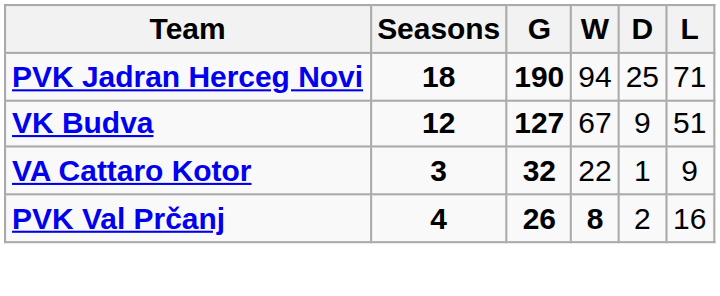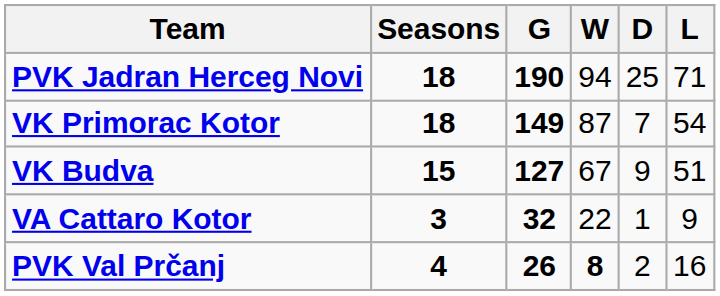 <table class="wikitable" style="text-align:center; font-size:90%">
 <tr>
 <th>Team</th>
 <th>Seasons</th>
 <th>G</th>
 <th>W</th>
 <th>D</th>
 <th>L</th>
 </tr>
 <tr>
 <td style="text-align:left;"><strong><a href='#'>PVK Jadran Herceg Novi</a></strong></td>
 <td><strong>18</strong></td>
 <td><strong>190</strong></td>
 <td>94</td>
 <td>25</td>
 <td>71</td>
 </tr>
 <tr>
+<td style="text-align:left;"><strong><a href='#'>VK Primorac Kotor</a></strong></td>
+<td><strong>18</strong></td>
+<td><strong>149</strong></td>
+<td>87</td>
+<td>7</td>
+<td>54</td>
+</tr>
+<tr>
 <td style="text-align:left;"><strong><a href='#'>VK Budva</a></strong></td>
-<td><strong>12</strong></td>
+<td><strong>15</strong></td>
 <td><strong>127</strong></td>
 <td>67</td>
 <td>9</td>
 <td>51</td>
 </tr>
 <tr>
 <td style="text-align:left;"><strong><a href='#'>VA Cattaro Kotor</a></strong></td>
 <td><strong>3</strong></td>
 <td><strong>32</strong></td>
 <td>22</td>
 <td>1</td>
 <td>9</td>
 </tr>
 <tr>
 <td style="text-align:left;"><strong><a href='#'>PVK Val Prčanj</a></strong></td>
 <td><strong>4</strong></td>
 <td><strong>26</strong></td>
 <td><strong>8</strong></td>
 <td>2</td>
 <td>16</td>
 </tr>
 </table>
